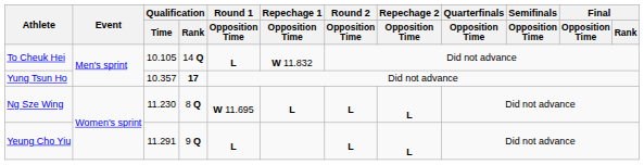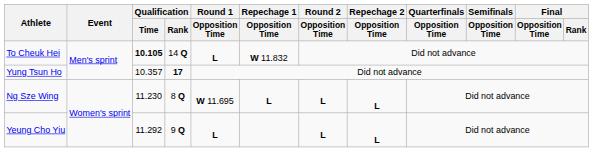 <table class=wikitable style=font-size:90%;text-align:center>
 <tr>
 <th rowspan=2>Athlete</th>
 <th rowspan=2>Event</th>
 <th colspan=2>Qualification</th>
 <th>Round 1</th>
 <th>Repechage 1</th>
 <th>Round 2</th>
 <th>Repechage 2</th>
 <th>Quarterfinals</th>
 <th>Semifinals</th>
 <th colspan=2>Final</th>
 </tr>
 <tr style="font-size:95%">
 <th>Time</th>
 <th>Rank</th>
 <th>Opposition<br>Time</th>
 <th>Opposition<br>Time</th>
 <th>Opposition<br>Time</th>
 <th>Opposition<br>Time</th>
 <th>Opposition<br>Time</th>
 <th>Opposition<br>Time</th>
 <th>Opposition<br>Time</th>
 <th>Rank</th>
 </tr>
 <tr>
 <td align=left><a href='#'>To Cheuk Hei</a></td>
 <td align=left rowspan=2><a href='#'>Men's sprint</a></td>
-<td>10.105</td>
+<td><strong>10.105</strong></td>
 <td>14 <strong>Q</strong></td>
 <td><br><strong>L</strong></td>
 <td><br><strong>W</strong> 11.832</td>
 <td colspan=6>Did not advance</td>
 </tr>
 <tr>
 <td align=left><a href='#'>Yung Tsun Ho</a></td>
 <td>10.357</td>
 <td><strong>17</strong></td>
 <td colspan=8>Did not advance</td>
 </tr>
 <tr>
 <td align=left><a href='#'>Ng Sze Wing</a></td>
 <td align=left rowspan=2><a href='#'>Women's sprint</a></td>
 <td>11.230</td>
 <td>8 <strong>Q</strong></td>
 <td><br><strong>W</strong> 11.695</td>
 <td><br><strong>L</strong></td>
 <td><br><strong>L</strong></td>
 <td><br><br><strong>L</strong></td>
 <td colspan=4>Did not advance</td>
 </tr>
 <tr>
 <td align=left><a href='#'>Yeung Cho Yiu</a></td>
-<td>11.291</td>
+<td>11.292</td>
 <td>9 <strong>Q</strong></td>
 <td><br><strong>L</strong></td>
 <td></td>
 <td><br><strong>L</strong></td>
 <td><br><br><strong>L</strong></td>
 <td colspan=4>Did not advance</td>
 </tr>
 </table>
